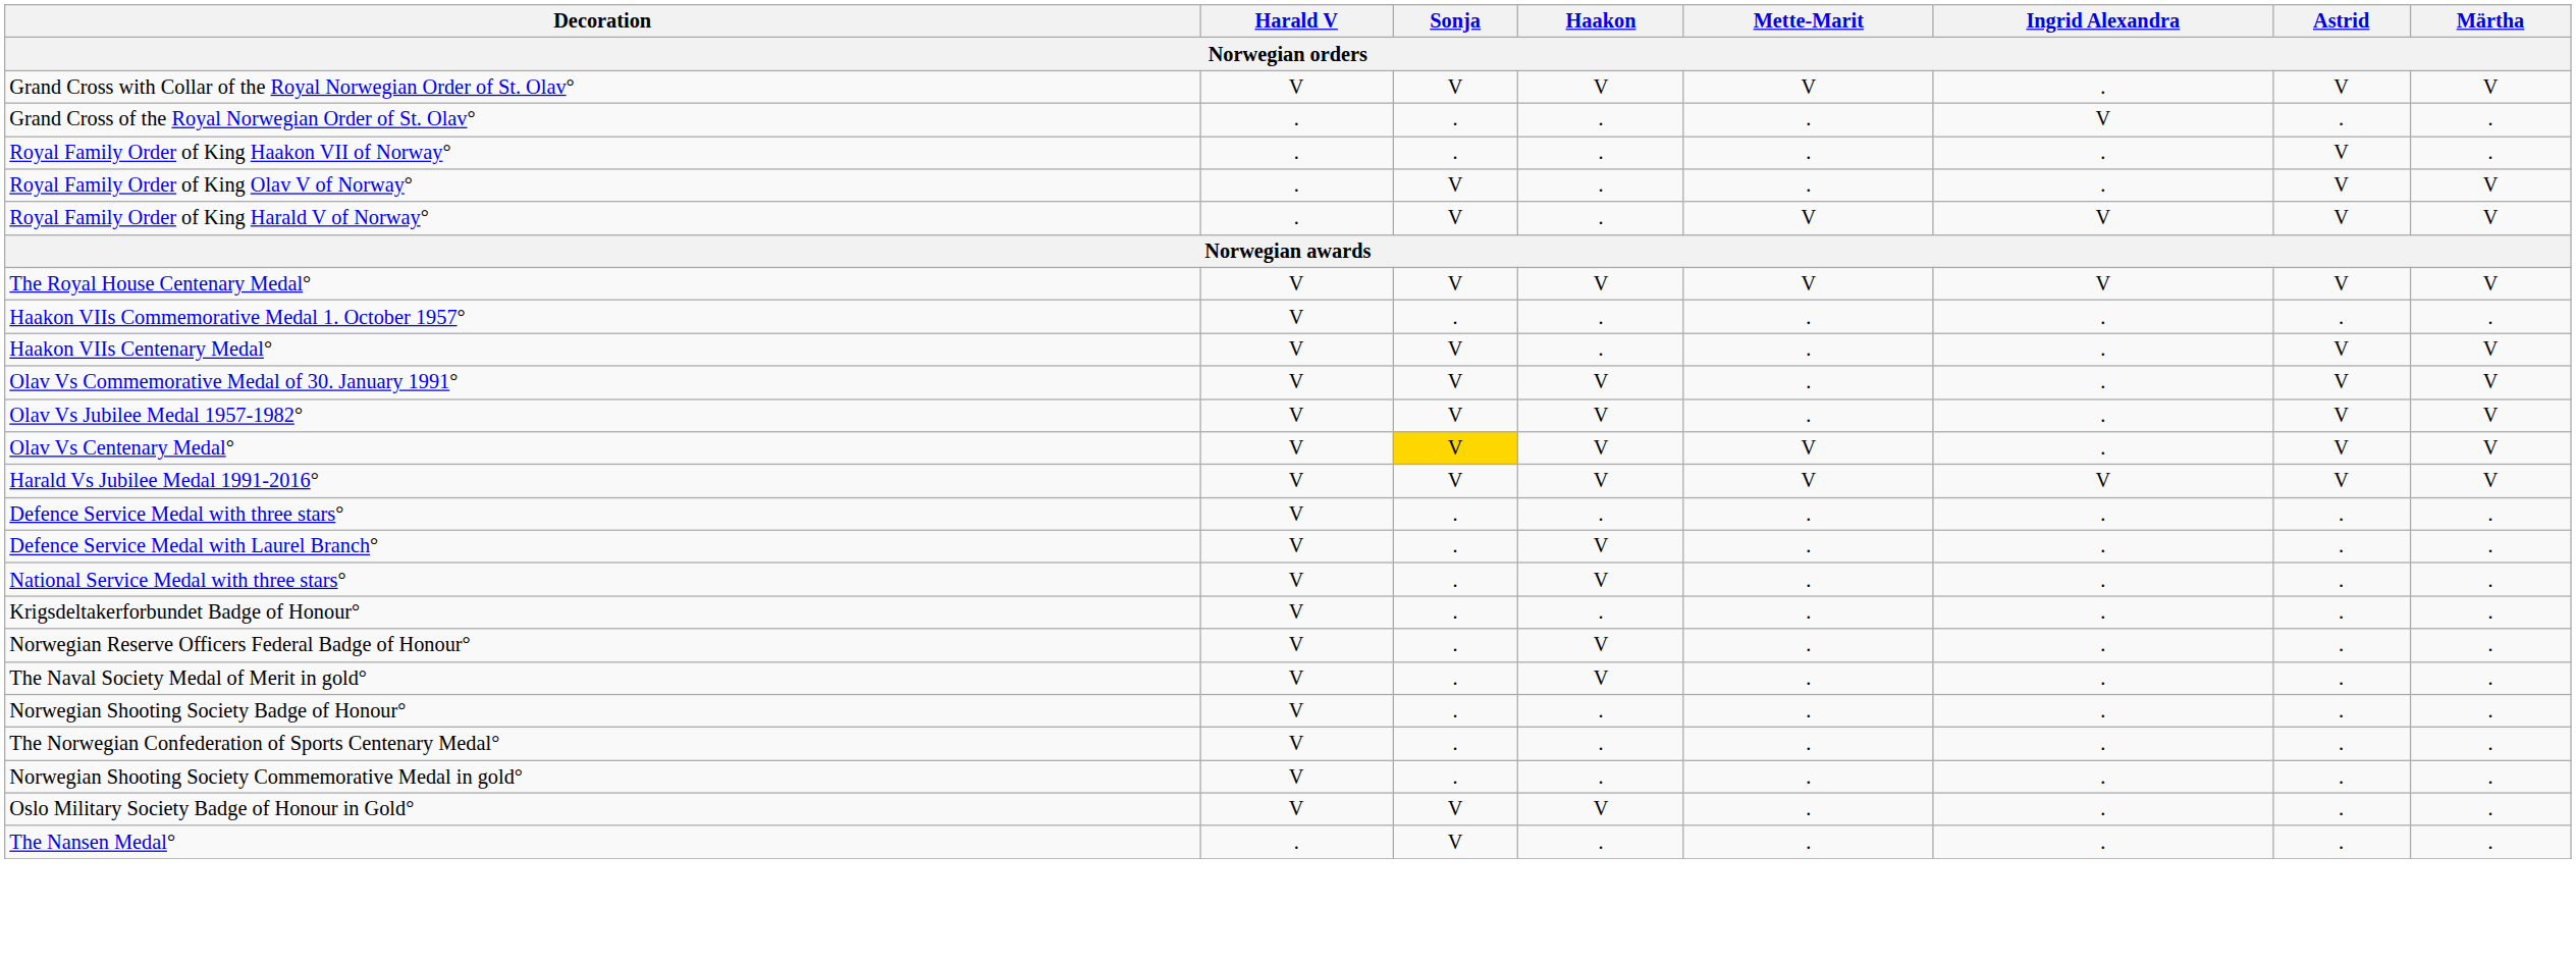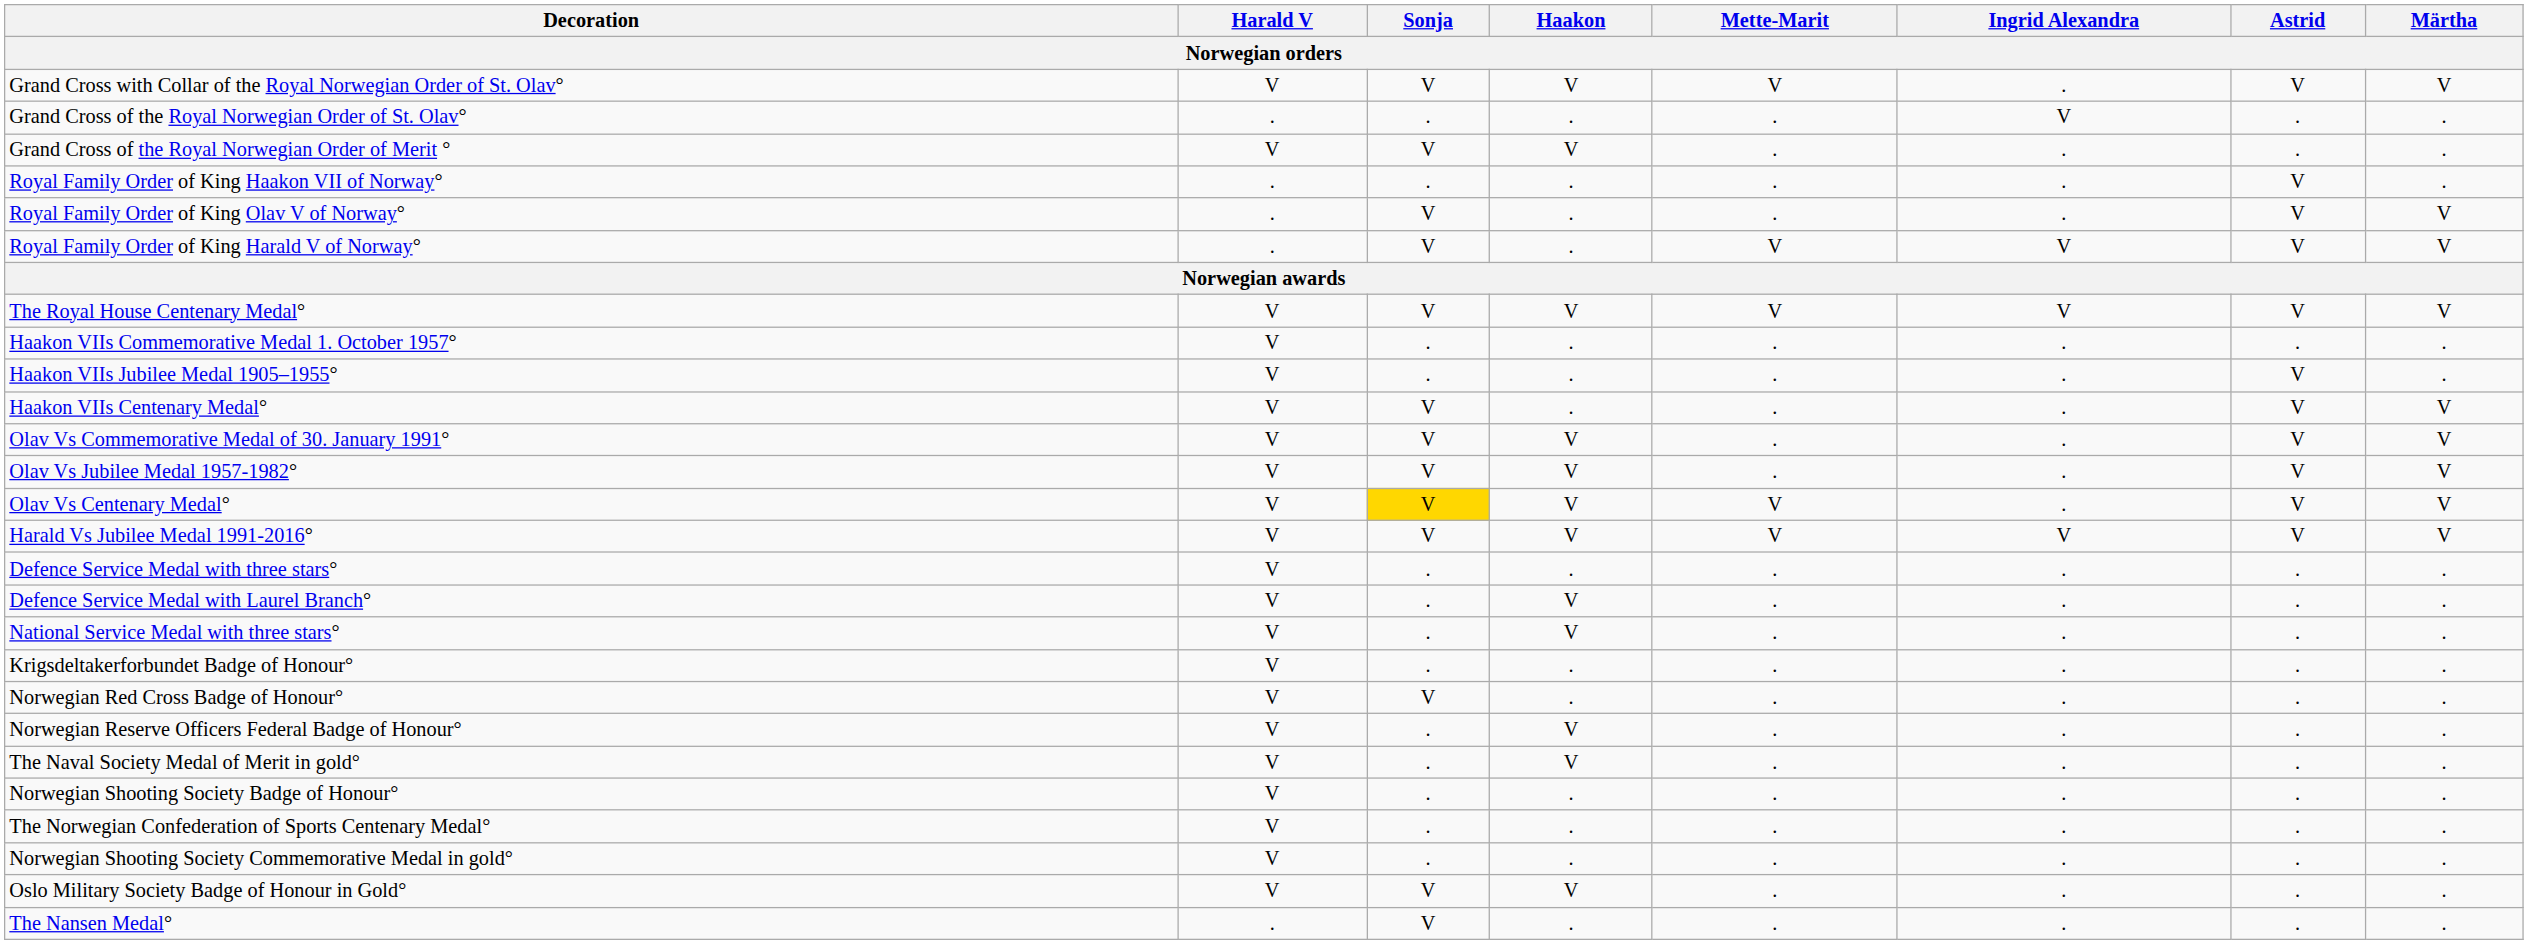 <table class="wikitable" width=100%>
 <tr>
 <th>Decoration</th>
 <th><a href='#'>Harald V</a></th>
 <th><a href='#'>Sonja</a></th>
 <th><a href='#'>Haakon</a></th>
 <th><a href='#'>Mette-Marit</a></th>
 <th><a href='#'>Ingrid Alexandra</a></th>
 <th><a href='#'>Astrid</a></th>
 <th><a href='#'>Märtha</a></th>
 </tr>
 <tr>
 <th colspan=8>Norwegian orders</th>
 </tr>
 <tr>
 <td>Grand Cross with Collar of the <a href='#'>Royal Norwegian Order of St. Olav</a>°</td>
 <td align=center>V</td>
 <td align=center>V</td>
 <td align=center>V</td>
 <td align=center>V</td>
 <td align=center>.</td>
 <td align=center>V</td>
 <td align=center>V</td>
 </tr>
 <tr>
 <td>Grand Cross of the <a href='#'>Royal Norwegian Order of St. Olav</a>°</td>
 <td align=center>.</td>
 <td align=center>.</td>
 <td align=center>.</td>
 <td align=center>.</td>
 <td align=center>V</td>
+<td align=center>.</td>
+<td align=center>.</td>
+</tr>
+<tr>
+<td>Grand Cross of <a href='#'>the Royal Norwegian Order of Merit</a> °</td>
+<td align=center>V</td>
+<td align=center>V</td>
+<td align=center>V</td>
+<td align=center>.</td>
+<td align=center>.</td>
 <td align=center>.</td>
 <td align=center>.</td>
 </tr>
 <tr>
 <td><a href='#'>Royal Family Order</a> of King <a href='#'>Haakon VII of Norway</a>°</td>
 <td align=center>.</td>
 <td align=center>.</td>
 <td align=center>.</td>
 <td align=center>.</td>
 <td align=center>.</td>
 <td align=center>V</td>
 <td align=center>.</td>
 </tr>
 <tr>
 <td><a href='#'>Royal Family Order</a> of King <a href='#'>Olav V of Norway</a>°</td>
 <td align=center>.</td>
 <td align=center>V</td>
 <td align=center>.</td>
 <td align=center>.</td>
 <td align=center>.</td>
 <td align=center>V</td>
 <td align=center>V</td>
 </tr>
 <tr>
 <td><a href='#'>Royal Family Order</a> of King <a href='#'>Harald V of Norway</a>°</td>
 <td align=center>.</td>
 <td align=center>V</td>
 <td align=center>.</td>
 <td align=center>V</td>
 <td align=center>V</td>
 <td align=center>V</td>
 <td align=center>V</td>
 </tr>
 <tr>
 <th colspan=8>Norwegian awards</th>
 </tr>
 <tr>
 <td><a href='#'>The Royal House Centenary Medal</a>°</td>
 <td align=center>V</td>
 <td align=center>V</td>
 <td align=center>V</td>
 <td align=center>V</td>
 <td align=center>V</td>
 <td align=center>V</td>
 <td align=center>V</td>
 </tr>
 <tr>
 <td><a href='#'>Haakon VIIs Commemorative Medal 1. October 1957</a>°</td>
 <td align=center>V</td>
 <td align=center>.</td>
 <td align=center>.</td>
 <td align=center>.</td>
 <td align=center>.</td>
 <td align=center>.</td>
+<td align=center>.</td>
+</tr>
+<tr>
+<td><a href='#'>Haakon VIIs Jubilee Medal 1905–1955</a>°</td>
+<td align=center>V</td>
+<td align=center>.</td>
+<td align=center>.</td>
+<td align=center>.</td>
+<td align=center>.</td>
+<td align=center>V</td>
 <td align=center>.</td>
 </tr>
 <tr>
 <td><a href='#'>Haakon VIIs Centenary Medal</a>°</td>
 <td align=center>V</td>
 <td align=center>V</td>
 <td align=center>.</td>
 <td align=center>.</td>
 <td align=center>.</td>
 <td align=center>V</td>
 <td align=center>V</td>
 </tr>
 <tr>
 <td><a href='#'>Olav Vs Commemorative Medal of 30. January 1991</a>°</td>
 <td align=center>V</td>
 <td align=center>V</td>
 <td align=center>V</td>
 <td align=center>.</td>
 <td align=center>.</td>
 <td align=center>V</td>
 <td align=center>V</td>
 </tr>
 <tr>
 <td><a href='#'>Olav Vs Jubilee Medal 1957-1982</a>°</td>
 <td align=center>V</td>
 <td align=center>V</td>
 <td align=center>V</td>
 <td align=center>.</td>
 <td align=center>.</td>
 <td align=center>V</td>
 <td align=center>V</td>
 </tr>
 <tr>
 <td><a href='#'>Olav Vs Centenary Medal</a>°</td>
 <td align=center>V</td>
 <td align=center style="background: gold;">V</td>
 <td align=center>V</td>
 <td align=center>V</td>
 <td align=center>.</td>
 <td align=center>V</td>
 <td align=center>V</td>
 </tr>
 <tr>
 <td><a href='#'>Harald Vs Jubilee Medal 1991-2016</a>°</td>
 <td align=center>V</td>
 <td align=center>V</td>
 <td align=center>V</td>
 <td align=center>V</td>
 <td align=center>V</td>
 <td align=center>V</td>
 <td align=center>V</td>
 </tr>
 <tr>
 <td><a href='#'>Defence Service Medal with three stars</a>°</td>
 <td align=center>V</td>
 <td align=center>.</td>
 <td align=center>.</td>
 <td align=center>.</td>
 <td align=center>.</td>
 <td align=center>.</td>
 <td align=center>.</td>
 </tr>
 <tr>
 <td><a href='#'>Defence Service Medal with Laurel Branch</a>°</td>
 <td align=center>V</td>
 <td align=center>.</td>
 <td align=center>V</td>
 <td align=center>.</td>
 <td align=center>.</td>
 <td align=center>.</td>
 <td align=center>.</td>
 </tr>
 <tr>
 <td><a href='#'>National Service Medal with three stars</a>°</td>
 <td align=center>V</td>
 <td align=center>.</td>
 <td align=center>V</td>
 <td align=center>.</td>
 <td align=center>.</td>
 <td align=center>.</td>
 <td align=center>.</td>
 </tr>
 <tr>
 <td>Krigsdeltakerforbundet Badge of Honour°</td>
 <td align=center>V</td>
 <td align=center>.</td>
 <td align=center>.</td>
 <td align=center>.</td>
 <td align=center>.</td>
 <td align=center>.</td>
 <td align=center>.</td>
 </tr>
 <tr>
+<td>Norwegian Red Cross Badge of Honour°</td>
+<td align=center>V</td>
+<td align=center>V</td>
+<td align=center>.</td>
+<td align=center>.</td>
+<td align=center>.</td>
+<td align=center>.</td>
+<td align=center>.</td>
+</tr>
+<tr>
 <td>Norwegian Reserve Officers Federal Badge of Honour°</td>
 <td align=center>V</td>
 <td align=center>.</td>
 <td align=center>V</td>
 <td align=center>.</td>
 <td align=center>.</td>
 <td align=center>.</td>
 <td align=center>.</td>
 </tr>
 <tr>
 <td>The Naval Society Medal of Merit in gold°</td>
 <td align=center>V</td>
 <td align=center>.</td>
 <td align=center>V</td>
 <td align=center>.</td>
 <td align=center>.</td>
 <td align=center>.</td>
 <td align=center>.</td>
 </tr>
 <tr>
 <td>Norwegian Shooting Society Badge of Honour°</td>
 <td align=center>V</td>
 <td align=center>.</td>
 <td align=center>.</td>
 <td align=center>.</td>
 <td align=center>.</td>
 <td align=center>.</td>
 <td align=center>.</td>
 </tr>
 <tr>
 <td>The Norwegian Confederation of Sports Centenary Medal°</td>
 <td align=center>V</td>
 <td align=center>.</td>
 <td align=center>.</td>
 <td align=center>.</td>
 <td align=center>.</td>
 <td align=center>.</td>
 <td align=center>.</td>
 </tr>
 <tr>
 <td>Norwegian Shooting Society Commemorative Medal in gold°</td>
 <td align=center>V</td>
 <td align=center>.</td>
 <td align=center>.</td>
 <td align=center>.</td>
 <td align=center>.</td>
 <td align=center>.</td>
 <td align=center>.</td>
 </tr>
 <tr>
 <td>Oslo Military Society Badge of Honour in Gold°</td>
 <td align=center>V</td>
 <td align=center>V</td>
 <td align=center>V</td>
 <td align=center>.</td>
 <td align=center>.</td>
 <td align=center>.</td>
 <td align=center>.</td>
 </tr>
 <tr>
 <td><a href='#'>The Nansen Medal</a>°</td>
 <td align=center>.</td>
 <td align=center>V</td>
 <td align=center>.</td>
 <td align=center>.</td>
 <td align=center>.</td>
 <td align=center>.</td>
 <td align=center>.</td>
 </tr>
 </table>
